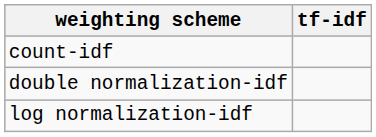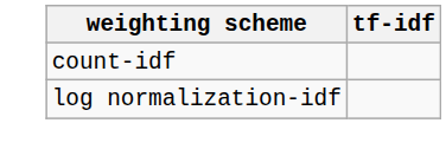 <table class="wikitable" style="float: right; margin-left: 1.5em; margin-right: 0; margin-top: 0;">
 <tr>
 <th>weighting scheme</th>
 <th>tf-idf</th>
 </tr>
 <tr>
 <td>count-idf</td>
 <td></td>
 </tr>
 <tr>
-<td>double normalization-idf</td>
-<td></td>
-</tr>
-<tr>
 <td>log normalization-idf</td>
 <td></td>
 </tr>
 </table>
